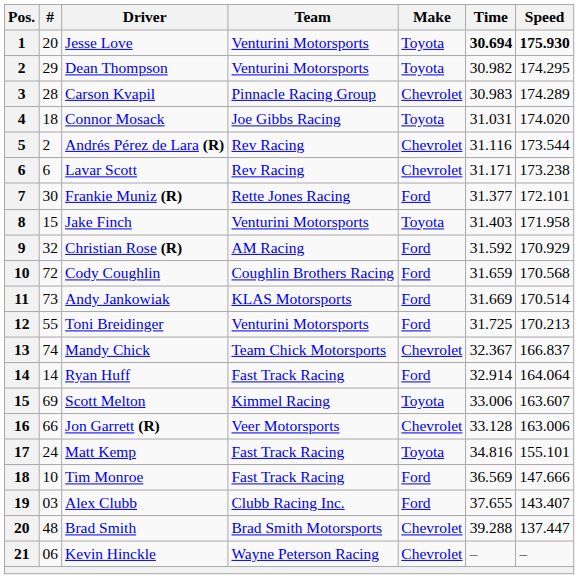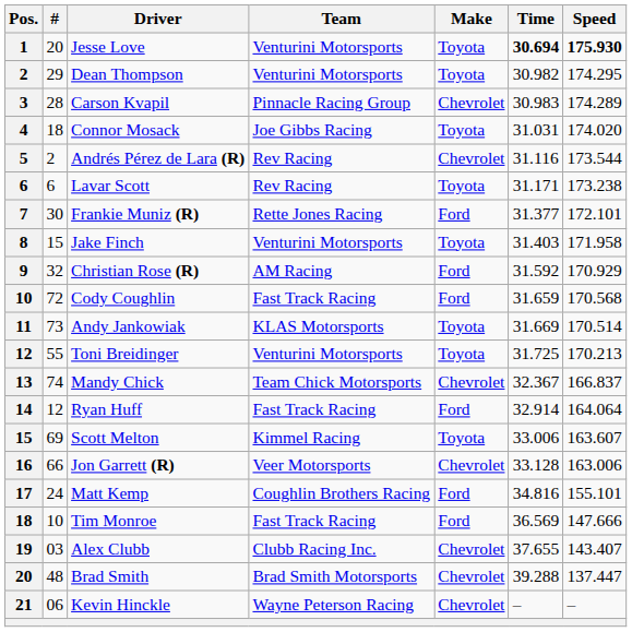 <table class="wikitable" style="font-size:95%">
 <tr>
 <th>Pos.</th>
 <th>#</th>
 <th>Driver</th>
 <th>Team</th>
 <th>Make</th>
 <th>Time</th>
 <th>Speed</th>
 </tr>
 <tr>
 <th>1</th>
 <td>20</td>
 <td><a href='#'>Jesse Love</a></td>
 <td><a href='#'>Venturini Motorsports</a></td>
 <td><a href='#'>Toyota</a></td>
 <td><strong>30.694</strong></td>
 <td><strong>175.930</strong></td>
 </tr>
 <tr>
 <th>2</th>
 <td>29</td>
 <td><a href='#'>Dean Thompson</a></td>
 <td><a href='#'>Venturini Motorsports</a></td>
 <td><a href='#'>Toyota</a></td>
 <td>30.982</td>
 <td>174.295</td>
 </tr>
 <tr>
 <th>3</th>
 <td>28</td>
 <td><a href='#'>Carson Kvapil</a></td>
 <td><a href='#'>Pinnacle Racing Group</a></td>
 <td><a href='#'>Chevrolet</a></td>
 <td>30.983</td>
 <td>174.289</td>
 </tr>
 <tr>
 <th>4</th>
 <td>18</td>
 <td><a href='#'>Connor Mosack</a></td>
 <td><a href='#'>Joe Gibbs Racing</a></td>
 <td><a href='#'>Toyota</a></td>
 <td>31.031</td>
 <td>174.020</td>
 </tr>
 <tr>
 <th>5</th>
 <td>2</td>
 <td><a href='#'>Andrés Pérez de Lara</a> <strong>(R)</strong></td>
 <td><a href='#'>Rev Racing</a></td>
 <td><a href='#'>Chevrolet</a></td>
 <td>31.116</td>
 <td>173.544</td>
 </tr>
 <tr>
 <th>6</th>
 <td>6</td>
 <td><a href='#'>Lavar Scott</a></td>
 <td><a href='#'>Rev Racing</a></td>
-<td><a href='#'>Chevrolet</a></td>
+<td><a href='#'>Toyota</a></td>
 <td>31.171</td>
 <td>173.238</td>
 </tr>
 <tr>
 <th>7</th>
 <td>30</td>
 <td><a href='#'>Frankie Muniz</a> <strong>(R)</strong></td>
 <td><a href='#'>Rette Jones Racing</a></td>
 <td><a href='#'>Ford</a></td>
 <td>31.377</td>
 <td>172.101</td>
 </tr>
 <tr>
 <th>8</th>
 <td>15</td>
 <td><a href='#'>Jake Finch</a></td>
 <td><a href='#'>Venturini Motorsports</a></td>
 <td><a href='#'>Toyota</a></td>
 <td>31.403</td>
 <td>171.958</td>
 </tr>
 <tr>
 <th>9</th>
 <td>32</td>
 <td><a href='#'>Christian Rose</a> <strong>(R)</strong></td>
 <td><a href='#'>AM Racing</a></td>
 <td><a href='#'>Ford</a></td>
 <td>31.592</td>
 <td>170.929</td>
 </tr>
 <tr>
 <th>10</th>
 <td>72</td>
 <td><a href='#'>Cody Coughlin</a></td>
-<td><a href='#'>Coughlin Brothers Racing</a></td>
+<td><a href='#'>Fast Track Racing</a></td>
 <td><a href='#'>Ford</a></td>
 <td>31.659</td>
 <td>170.568</td>
 </tr>
 <tr>
 <th>11</th>
 <td>73</td>
 <td><a href='#'>Andy Jankowiak</a></td>
 <td><a href='#'>KLAS Motorsports</a></td>
-<td><a href='#'>Ford</a></td>
+<td><a href='#'>Toyota</a></td>
 <td>31.669</td>
 <td>170.514</td>
 </tr>
 <tr>
 <th>12</th>
 <td>55</td>
 <td><a href='#'>Toni Breidinger</a></td>
 <td><a href='#'>Venturini Motorsports</a></td>
-<td><a href='#'>Ford</a></td>
+<td><a href='#'>Toyota</a></td>
 <td>31.725</td>
 <td>170.213</td>
 </tr>
 <tr>
 <th>13</th>
 <td>74</td>
 <td><a href='#'>Mandy Chick</a></td>
 <td><a href='#'>Team Chick Motorsports</a></td>
 <td><a href='#'>Chevrolet</a></td>
 <td>32.367</td>
 <td>166.837</td>
 </tr>
 <tr>
 <th>14</th>
-<td>14</td>
+<td>12</td>
 <td><a href='#'>Ryan Huff</a></td>
 <td><a href='#'>Fast Track Racing</a></td>
 <td><a href='#'>Ford</a></td>
 <td>32.914</td>
 <td>164.064</td>
 </tr>
 <tr>
 <th>15</th>
 <td>69</td>
 <td><a href='#'>Scott Melton</a></td>
 <td><a href='#'>Kimmel Racing</a></td>
 <td><a href='#'>Toyota</a></td>
 <td>33.006</td>
 <td>163.607</td>
 </tr>
 <tr>
 <th>16</th>
 <td>66</td>
 <td><a href='#'>Jon Garrett</a> <strong>(R)</strong></td>
 <td><a href='#'>Veer Motorsports</a></td>
 <td><a href='#'>Chevrolet</a></td>
 <td>33.128</td>
 <td>163.006</td>
 </tr>
 <tr>
 <th>17</th>
 <td>24</td>
 <td><a href='#'>Matt Kemp</a></td>
-<td><a href='#'>Fast Track Racing</a></td>
-<td><a href='#'>Toyota</a></td>
+<td><a href='#'>Coughlin Brothers Racing</a></td>
+<td><a href='#'>Ford</a></td>
 <td>34.816</td>
 <td>155.101</td>
 </tr>
 <tr>
 <th>18</th>
 <td>10</td>
 <td><a href='#'>Tim Monroe</a></td>
 <td><a href='#'>Fast Track Racing</a></td>
 <td><a href='#'>Ford</a></td>
 <td>36.569</td>
 <td>147.666</td>
 </tr>
 <tr>
 <th>19</th>
 <td>03</td>
 <td><a href='#'>Alex Clubb</a></td>
 <td><a href='#'>Clubb Racing Inc.</a></td>
-<td><a href='#'>Ford</a></td>
+<td><a href='#'>Chevrolet</a></td>
 <td>37.655</td>
 <td>143.407</td>
 </tr>
 <tr>
 <th>20</th>
 <td>48</td>
 <td><a href='#'>Brad Smith</a></td>
 <td><a href='#'>Brad Smith Motorsports</a></td>
 <td><a href='#'>Chevrolet</a></td>
 <td>39.288</td>
 <td>137.447</td>
 </tr>
 <tr>
 <th>21</th>
 <td>06</td>
 <td><a href='#'>Kevin Hinckle</a></td>
 <td><a href='#'>Wayne Peterson Racing</a></td>
 <td><a href='#'>Chevrolet</a></td>
 <td>–</td>
 <td>–</td>
 </tr>
 <tr>
 <th colspan="7"></th>
 </tr>
 </table>
